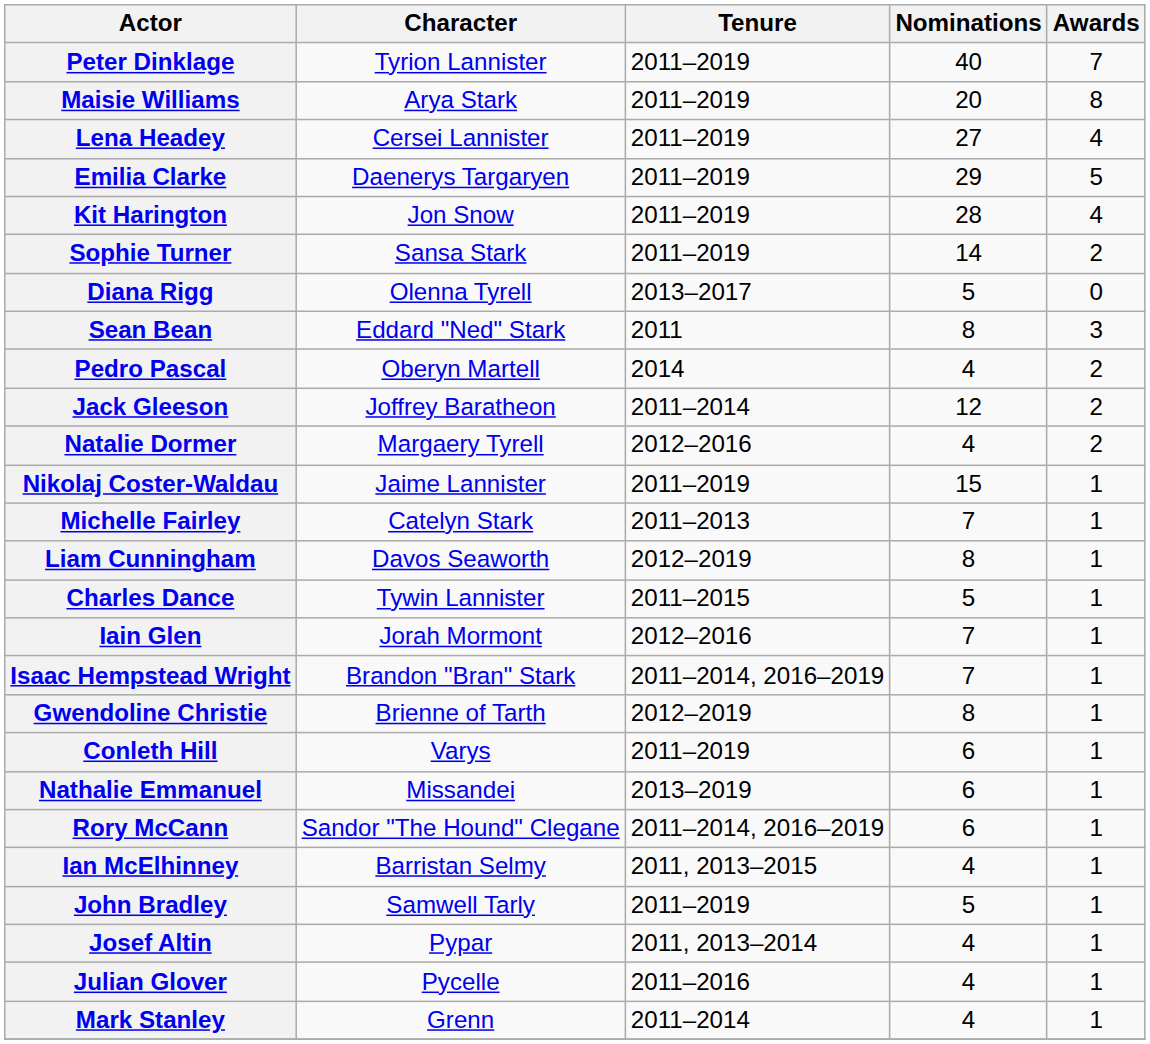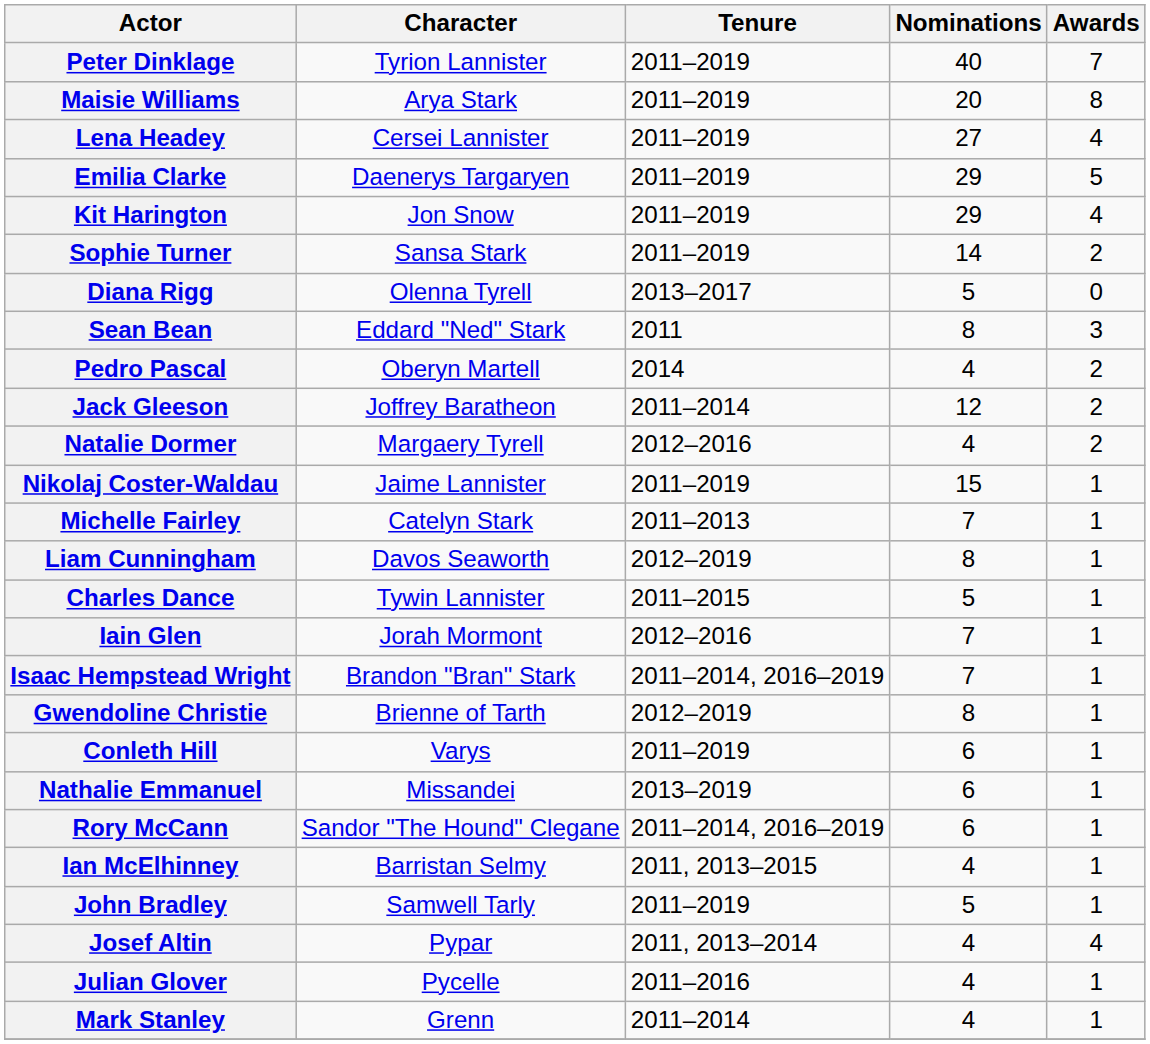 <table class="wikitable sortable plainrowheaders" style="text-align:center;">
 <tr>
 <th scope="col">Actor</th>
 <th scope="col">Character</th>
 <th scope="col">Tenure</th>
 <th scope="col">Nominations</th>
 <th scope="col">Awards</th>
 </tr>
 <tr>
 <th scope="row" data-sort-value="Dinklage, Peter"><a href='#'>Peter Dinklage</a></th>
 <td data-sort-value="Lannister, Tyrion"><a href='#'>Tyrion Lannister</a></td>
 <td align="left">2011–2019</td>
 <td>40</td>
 <td>7</td>
 </tr>
 <tr>
 <th scope="row" data-sort-value="Williams, Maisie"><a href='#'>Maisie Williams</a></th>
 <td data-sort-value="Stark, Arya"><a href='#'>Arya Stark</a></td>
 <td align="left">2011–2019</td>
 <td>20</td>
 <td>8</td>
 </tr>
 <tr>
 <th scope="row" data-sort-value="Headey, Lena"><a href='#'>Lena Headey</a></th>
 <td data-sort-value="Lannister, Cersei"><a href='#'>Cersei Lannister</a></td>
 <td align="left">2011–2019</td>
 <td>27</td>
 <td>4</td>
 </tr>
 <tr>
 <th scope="row" data-sort-value="Clarke, Emilia"><a href='#'>Emilia Clarke</a></th>
 <td data-sort-value="Targaryen, Daenerys"><a href='#'>Daenerys Targaryen</a></td>
 <td align="left">2011–2019</td>
 <td>29</td>
 <td>5</td>
 </tr>
 <tr>
 <th scope="row" data-sort-value="Harington, Kit"><a href='#'>Kit Harington</a></th>
 <td data-sort-value="Snow, Jon"><a href='#'>Jon Snow</a></td>
 <td align="left">2011–2019</td>
-<td>28</td>
+<td>29</td>
 <td>4</td>
 </tr>
 <tr>
 <th scope="row" data-sort-value="Turner, Sophie"><a href='#'>Sophie Turner</a></th>
 <td data-sort-value="Stark, Sansa"><a href='#'>Sansa Stark</a></td>
 <td align="left">2011–2019</td>
 <td>14</td>
 <td>2</td>
 </tr>
 <tr>
 <th scope="row" data-sort-value="Rigg, Diana"><a href='#'>Diana Rigg</a></th>
 <td data-sort-value="Tyrell, Olenna"><a href='#'>Olenna Tyrell</a></td>
 <td align="left">2013–2017</td>
 <td>5</td>
 <td>0</td>
 </tr>
 <tr>
 <th scope="row" data-sort-value="Bean, Sean"><a href='#'>Sean Bean</a></th>
 <td data-sort-value="Stark, Ned"><a href='#'>Eddard "Ned" Stark</a></td>
 <td align="left">2011</td>
 <td>8</td>
 <td>3</td>
 </tr>
 <tr>
 <th scope="row" align="left;" data-sort-value="Pascal, Pedro"><a href='#'>Pedro Pascal</a></th>
 <td data-sort-value="Martell, Oberyn"><a href='#'>Oberyn Martell</a></td>
 <td align="left">2014</td>
 <td>4</td>
 <td>2</td>
 </tr>
 <tr>
 <th scope="row" data-sort-value="Gleeson, Jack"><a href='#'>Jack Gleeson</a></th>
 <td data-sort-value="Baratheon, Joffrey"><a href='#'>Joffrey Baratheon</a></td>
 <td align="left">2011–2014</td>
 <td>12</td>
 <td>2</td>
 </tr>
 <tr>
 <th scope="row" data-sort-value="Dormer, Natalie"><a href='#'>Natalie Dormer</a></th>
 <td data-sort-value="Tyrell, Margaery"><a href='#'>Margaery Tyrell</a></td>
 <td align="left">2012–2016</td>
 <td>4</td>
 <td>2</td>
 </tr>
 <tr>
 <th scope="row" data-sort-value="Coster-Waldau, Nikolaj"><a href='#'>Nikolaj Coster-Waldau</a></th>
 <td data-sort-value="Lannister, Jaime"><a href='#'>Jaime Lannister</a></td>
 <td align="left">2011–2019</td>
 <td>15</td>
 <td>1</td>
 </tr>
 <tr>
 <th scope="row" data-sort-value="Fairley, Michelle"><a href='#'>Michelle Fairley</a></th>
 <td data-sort-value="Stark, Catelyn"><a href='#'>Catelyn Stark</a></td>
 <td align="left">2011–2013</td>
 <td>7</td>
 <td>1</td>
 </tr>
 <tr>
 <th scope="row" data-sort-value="Cunningham, Liam"><a href='#'>Liam Cunningham</a></th>
 <td data-sort-value="Seaworth, Davos"><a href='#'>Davos Seaworth</a></td>
 <td align="left">2012–2019</td>
 <td>8</td>
 <td>1</td>
 </tr>
 <tr>
 <th scope="row" data-sort-value="Dance, Charles"><a href='#'>Charles Dance</a></th>
 <td data-sort-value="Lannister, Tywin"><a href='#'>Tywin Lannister</a></td>
 <td align="left">2011–2015</td>
 <td>5</td>
 <td>1</td>
 </tr>
 <tr>
 <th scope="row" data-sort-value="Glen, Iain"><a href='#'>Iain Glen</a></th>
 <td data-sort-value="Mormont, Jorah"><a href='#'>Jorah Mormont</a></td>
 <td align="left">2012–2016</td>
 <td>7</td>
 <td>1</td>
 </tr>
 <tr>
 <th scope="row" data-sort-value="Hempstead Wright, Isaac"><a href='#'>Isaac Hempstead Wright</a></th>
 <td data-sort-value="Stark, Bran"><a href='#'>Brandon "Bran" Stark</a></td>
 <td align="left">2011–2014, 2016–2019</td>
 <td>7</td>
 <td>1</td>
 </tr>
 <tr>
 <th scope="row" data-sort-value="Christie, Gwendoline"><a href='#'>Gwendoline Christie</a></th>
 <td data-sort-value="Brienne of Tarth"><a href='#'>Brienne of Tarth</a></td>
 <td align="left">2012–2019</td>
 <td>8</td>
 <td>1</td>
 </tr>
 <tr>
 <th scope="row" data-sort-value="Hill, Conleth"><a href='#'>Conleth Hill</a></th>
 <td data-sort-value="Varys"><a href='#'>Varys</a></td>
 <td align="left">2011–2019</td>
 <td>6</td>
 <td>1</td>
 </tr>
 <tr>
 <th scope="row" data-sort-value="Emmanuel, Nathalie"><a href='#'>Nathalie Emmanuel</a></th>
 <td data-sort-value="Missandei"><a href='#'>Missandei</a></td>
 <td align="left">2013–2019</td>
 <td>6</td>
 <td>1</td>
 </tr>
 <tr>
 <th scope="row" data-sort-value="McCann, Rory"><a href='#'>Rory McCann</a></th>
 <td data-sort-value="Clegane, Sandor"><a href='#'>Sandor "The Hound" Clegane</a></td>
 <td align="left">2011–2014, 2016–2019</td>
 <td>6</td>
 <td>1</td>
 </tr>
 <tr>
 <th scope="row" data-sort-value="McElhinney, Ian"><a href='#'>Ian McElhinney</a></th>
 <td data-sort-value="Selmy, Barristan"><a href='#'>Barristan Selmy</a></td>
 <td align="left">2011, 2013–2015</td>
 <td>4</td>
 <td>1</td>
 </tr>
 <tr>
 <th scope="row" data-sort-value="Bradley, John"><a href='#'>John Bradley</a></th>
 <td data-sort-value="Tarly, Samwell"><a href='#'>Samwell Tarly</a></td>
 <td align="left">2011–2019</td>
 <td>5</td>
 <td>1</td>
 </tr>
 <tr>
 <th scope="row" data-sort-value="Altin, Josef"><a href='#'>Josef Altin</a></th>
 <td data-sort-value="Pypar"><a href='#'>Pypar</a></td>
 <td align="left">2011, 2013–2014</td>
 <td>4</td>
-<td>1</td>
+<td>4</td>
 </tr>
 <tr>
 <th scope="row" data-sort-value="Glover, Julian"><a href='#'>Julian Glover</a></th>
 <td data-sort-value="Pycelle"><a href='#'>Pycelle</a></td>
 <td align="left">2011–2016</td>
 <td>4</td>
 <td>1</td>
 </tr>
 <tr>
 <th scope="row" data-sort-value="Stanley, Mark"><a href='#'>Mark Stanley</a></th>
 <td data-sort-value="Grenn"><a href='#'>Grenn</a></td>
 <td align="left">2011–2014</td>
 <td>4</td>
 <td>1</td>
 </tr>
 <tr>
 </tr>
 </table>
